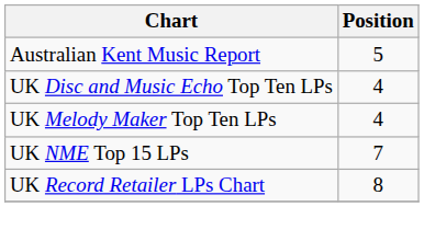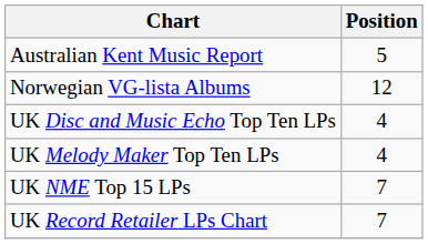 <table class="wikitable sortable" style="text-align:center;">
 <tr>
 <th>Chart</th>
 <th>Position</th>
 </tr>
 <tr>
 <td align="left">Australian <a href='#'>Kent Music Report</a></td>
 <td>5</td>
+</tr>
+<tr>
+<td align="left">Norwegian <a href='#'>VG-lista Albums</a></td>
+<td>12</td>
 </tr>
 <tr>
 <td align="left">UK <em><a href='#'>Disc and Music Echo</a></em> Top Ten LPs</td>
 <td>4</td>
 </tr>
 <tr>
 <td align="left">UK <em><a href='#'>Melody Maker</a></em> Top Ten LPs</td>
 <td>4</td>
 </tr>
 <tr>
 <td align="left">UK <em><a href='#'>NME</a></em> Top 15 LPs</td>
 <td>7</td>
 </tr>
 <tr>
 <td align="left">UK <a href='#'><em>Record Retailer</em> LPs Chart</a></td>
-<td>8</td>
+<td>7</td>
 </tr>
 <tr>
 </tr>
 </table>
